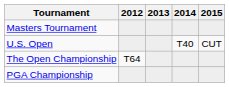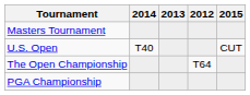 <table class="wikitable" style="font-size:95%;text-align:center;">
 <tr>
 <th>Tournament</th>
+<th>2014</th>
+<th>2013</th>
 <th>2012</th>
-<th>2013</th>
-<th>2014</th>
 <th>2015</th>
 </tr>
 <tr>
 <td align=left><a href='#'>Masters Tournament</a></td>
 <td style="background:#eeeeee;"></td>
 <td style="background:#eeeeee;"></td>
 <td style="background:#eeeeee;"></td>
 <td style="background:#eeeeee;"></td>
 </tr>
 <tr>
 <td align=left><a href='#'>U.S. Open</a></td>
+<td>T40</td>
 <td style="background:#eeeeee;"></td>
 <td style="background:#eeeeee;"></td>
-<td>T40</td>
 <td>CUT</td>
 </tr>
 <tr>
 <td align=left><a href='#'>The Open Championship</a></td>
-<td>T64</td>
 <td style="background:#eeeeee;"></td>
 <td style="background:#eeeeee;"></td>
+<td>T64</td>
 <td style="background:#eeeeee;"></td>
 </tr>
 <tr>
 <td align=left><a href='#'>PGA Championship</a></td>
 <td style="background:#eeeeee;"></td>
 <td style="background:#eeeeee;"></td>
 <td style="background:#eeeeee;"></td>
 <td style="background:#eeeeee;"></td>
 </tr>
 </table>
